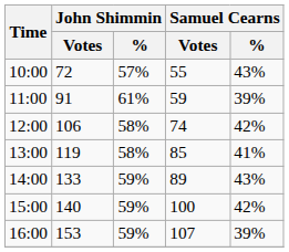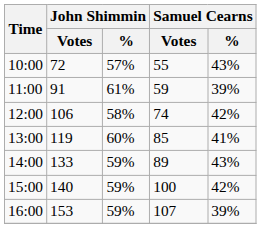 <table class="wikitable">
 <tr>
 <th rowspan="2">Time</th>
 <th colspan="2">John Shimmin</th>
 <th colspan="2">Samuel Cearns</th>
 </tr>
 <tr>
 <th>Votes</th>
 <th>%</th>
 <th>Votes</th>
 <th>%</th>
 </tr>
 <tr>
 <td>10:00</td>
 <td>72</td>
 <td>57%</td>
 <td>55</td>
 <td>43%</td>
 </tr>
 <tr>
 <td>11:00</td>
 <td>91</td>
 <td>61%</td>
 <td>59</td>
 <td>39%</td>
 </tr>
 <tr>
 <td>12:00</td>
 <td>106</td>
 <td>58%</td>
 <td>74</td>
 <td>42%</td>
 </tr>
 <tr>
 <td>13:00</td>
 <td>119</td>
-<td>58%</td>
+<td>60%</td>
 <td>85</td>
 <td>41%</td>
 </tr>
 <tr>
 <td>14:00</td>
 <td>133</td>
 <td>59%</td>
 <td>89</td>
 <td>43%</td>
 </tr>
 <tr>
 <td>15:00</td>
 <td>140</td>
 <td>59%</td>
 <td>100</td>
 <td>42%</td>
 </tr>
 <tr>
 <td>16:00</td>
 <td>153</td>
 <td>59%</td>
 <td>107</td>
 <td>39%</td>
 </tr>
 <tr>
 </tr>
 </table>
